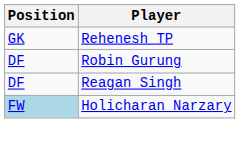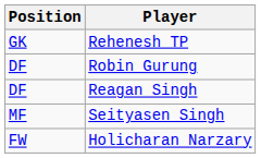 <table class="wikitable sortable">
 <tr>
 <th>Position</th>
 <th>Player</th>
 </tr>
 <tr>
 <td><a href='#'>GK</a></td>
 <td> <a href='#'>Rehenesh TP</a></td>
 </tr>
 <tr>
 <td><a href='#'>DF</a></td>
 <td> <a href='#'>Robin Gurung</a></td>
 </tr>
 <tr>
 <td><a href='#'>DF</a></td>
 <td> <a href='#'>Reagan Singh</a></td>
 </tr>
 <tr>
-<td style="background: lightblue;"><a href='#'>FW</a></td>
+<td><a href='#'>MF</a></td>
+<td> <a href='#'>Seityasen Singh</a></td>
+</tr>
+<tr>
+<td><a href='#'>FW</a></td>
 <td> <a href='#'>Holicharan Narzary</a></td>
 </tr>
 </table>
